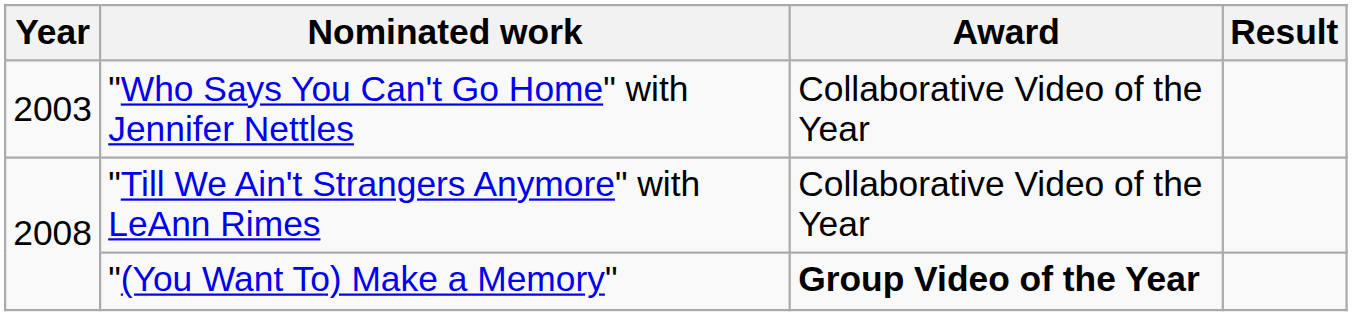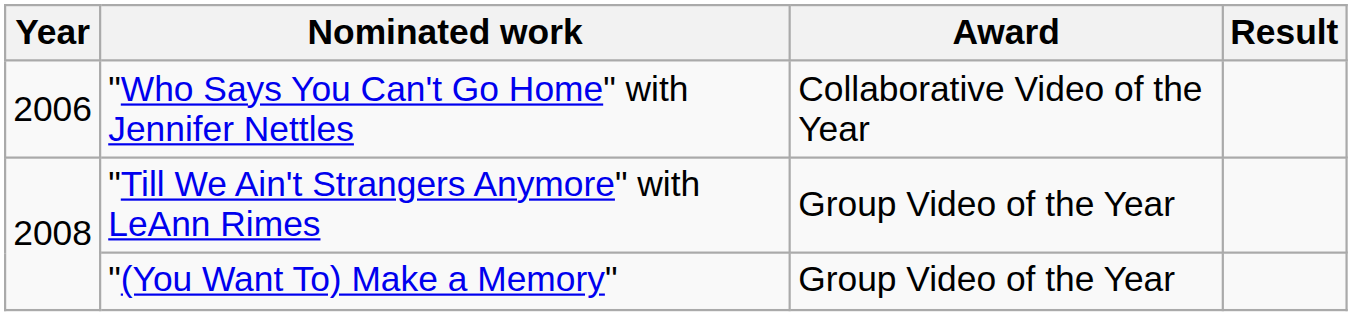 <table class="wikitable">
 <tr>
 <th>Year</th>
 <th>Nominated work</th>
 <th>Award</th>
 <th>Result</th>
 </tr>
 <tr>
-<td>2003</td>
+<td>2006</td>
 <td>"<a href='#'>Who Says You Can't Go Home</a>" with <a href='#'>Jennifer Nettles</a></td>
 <td>Collaborative Video of the Year</td>
 <td></td>
 </tr>
 <tr>
 <td rowspan="2">2008</td>
 <td>"<a href='#'>Till We Ain't Strangers Anymore</a>" with <a href='#'>LeAnn Rimes</a></td>
-<td>Collaborative Video of the Year</td>
+<td>Group Video of the Year</td>
 <td></td>
 </tr>
 <tr>
 <td>"<a href='#'>(You Want To) Make a Memory</a>"</td>
-<td><strong>Group Video of the Year</strong></td>
+<td>Group Video of the Year</td>
 <td></td>
 </tr>
 </table>
